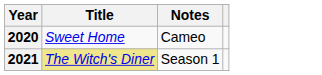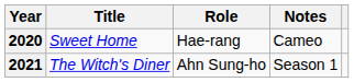 <table class="wikitable sortable plainrowheaders">
 <tr>
 <th scope="col">Year</th>
 <th scope="col">Title</th>
+<th scope="col">Role</th>
 <th scope="col">Notes</th>
 <th scope="col" class="unsortable"></th>
 </tr>
 <tr>
 <th scope="row">2020</th>
 <td><em><a href='#'>Sweet Home</a></em></td>
+<td>Hae-rang</td>
 <td>Cameo</td>
 <td></td>
 </tr>
 <tr>
 <th scope="row">2021</th>
-<td style="background: khaki;"><em><a href='#'>The Witch's Diner</a></em></td>
+<td><em><a href='#'>The Witch's Diner</a></em></td>
+<td>Ahn Sung-ho</td>
 <td>Season 1</td>
 <td></td>
 </tr>
 </table>
